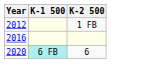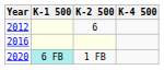 <table class="wikitable" style="text-align:center;">
 <tr>
 <th>Year</th>
 <th>K-1 500</th>
 <th>K-2 500</th>
+<th>K-4 500</th>
 </tr>
 <tr>
 <td><a href='#'>2012</a></td>
 <td style="background:#fdffe7"></td>
-<td>1 FB</td>
+<td>6</td>
+<td></td>
 </tr>
 <tr>
 <td><a href='#'>2016</a></td>
 <td style="background:#fdffe7"></td>
 <td style="background:#fdffe7"></td>
+<td></td>
 </tr>
 <tr>
 <td><a href='#'>2020</a></td>
 <td style="background: paleturquoise;">6 FB</td>
-<td>6</td>
+<td>1 FB</td>
+<td></td>
 </tr>
 </table>
